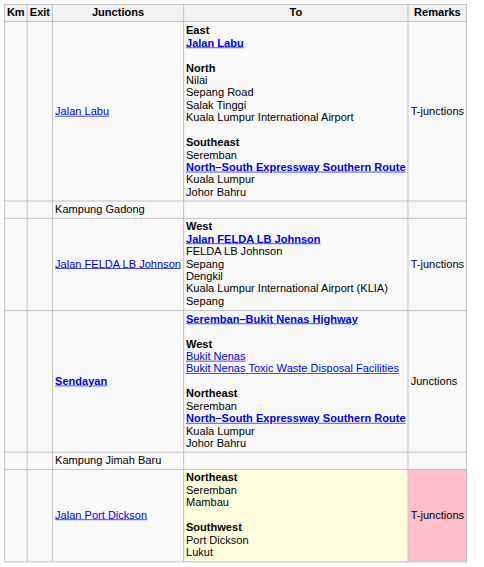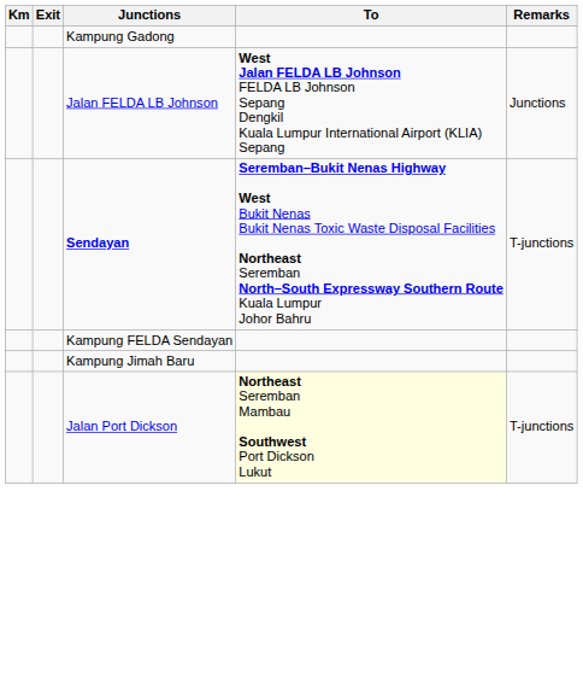 <table class="wikitable">
 <tr>
 <th>Km</th>
 <th>Exit</th>
 <th>Junctions</th>
 <th>To</th>
 <th>Remarks</th>
-</tr>
-<tr>
-<td></td>
-<td></td>
-<td><a href='#'>Jalan Labu</a></td>
-<td><strong>East</strong><br> <strong><a href='#'>Jalan Labu</a></strong><br><br><strong>North</strong><br> Nilai<br> Sepang Road<br> Salak Tinggi<br> Kuala Lumpur International Airport <br><br><strong>Southeast</strong><br> Seremban<br>  <strong><a href='#'>North–South Expressway Southern Route</a></strong><br>Kuala Lumpur<br>Johor Bahru</td>
-<td>T-junctions</td>
 </tr>
 <tr>
 <td></td>
 <td></td>
 <td>Kampung Gadong</td>
 <td></td>
 <td></td>
 </tr>
 <tr>
 <td></td>
 <td></td>
 <td><a href='#'>Jalan FELDA LB Johnson</a></td>
 <td><strong>West</strong><br> <strong><a href='#'>Jalan FELDA LB Johnson</a></strong><br>FELDA LB Johnson<br>Sepang<br>Dengkil<br>Kuala Lumpur International Airport (KLIA) <br>Sepang</td>
-<td>T-junctions</td>
+<td>Junctions</td>
 </tr>
 <tr>
 <td></td>
 <td></td>
 <td><strong><a href='#'>Sendayan</a></strong></td>
 <td> <strong><a href='#'>Seremban–Bukit Nenas Highway</a></strong><br><br><strong>West</strong><br> <a href='#'>Bukit Nenas</a><br> <a href='#'>Bukit Nenas Toxic Waste Disposal Facilities</a><br><br><strong>Northeast</strong><br> Seremban<br>  <strong><a href='#'>North–South Expressway Southern Route</a></strong><br>Kuala Lumpur<br>Johor Bahru</td>
-<td>Junctions</td>
+<td>T-junctions</td>
+</tr>
+<tr>
+<td></td>
+<td></td>
+<td>Kampung FELDA Sendayan</td>
+<td></td>
+<td></td>
 </tr>
 <tr>
 <td></td>
 <td></td>
 <td>Kampung Jimah Baru</td>
 <td></td>
 <td></td>
 </tr>
 <tr>
 <td></td>
 <td></td>
 <td><a href='#'>Jalan Port Dickson</a></td>
 <td style="background: lightyellow;"><strong>Northeast</strong><br> Seremban<br> Mambau<br><br><strong>Southwest</strong><br> Port Dickson<br> Lukut</td>
-<td style="background: pink;">T-junctions</td>
+<td>T-junctions</td>
 </tr>
 </table>
